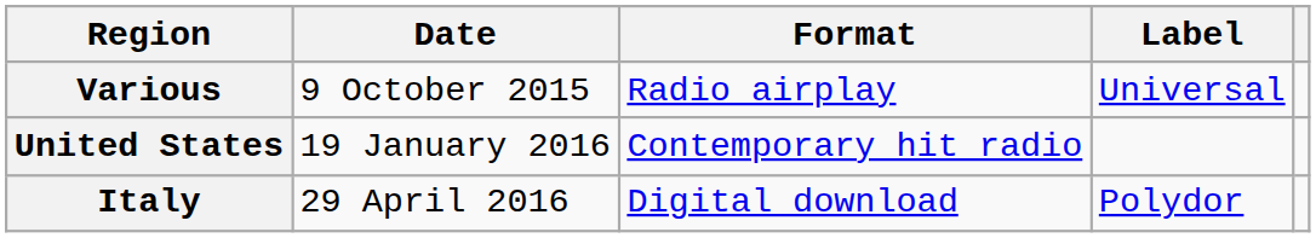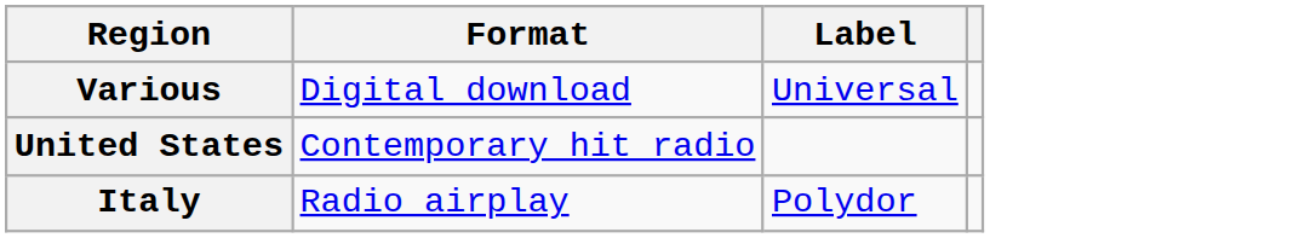 <table class="wikitable plainrowheaders">
 <tr>
 <th scope="col">Region</th>
-<th scope="col">Date</th>
 <th scope="col">Format</th>
 <th scope="col">Label</th>
 <th scope="col"></th>
 </tr>
 <tr>
 <th scope="row">Various</th>
-<td>9 October 2015</td>
-<td><a href='#'>Radio airplay</a></td>
+<td><a href='#'>Digital download</a></td>
 <td><a href='#'>Universal</a></td>
 <td align="center"></td>
 </tr>
 <tr>
 <th scope="row">United States</th>
-<td>19 January 2016</td>
 <td><a href='#'>Contemporary hit radio</a></td>
 <td></td>
 <td align="center"></td>
 </tr>
 <tr>
 <th scope="row">Italy</th>
-<td>29 April 2016</td>
-<td><a href='#'>Digital download</a></td>
+<td><a href='#'>Radio airplay</a></td>
 <td><a href='#'>Polydor</a></td>
 <td align="center"></td>
 </tr>
 </table>
